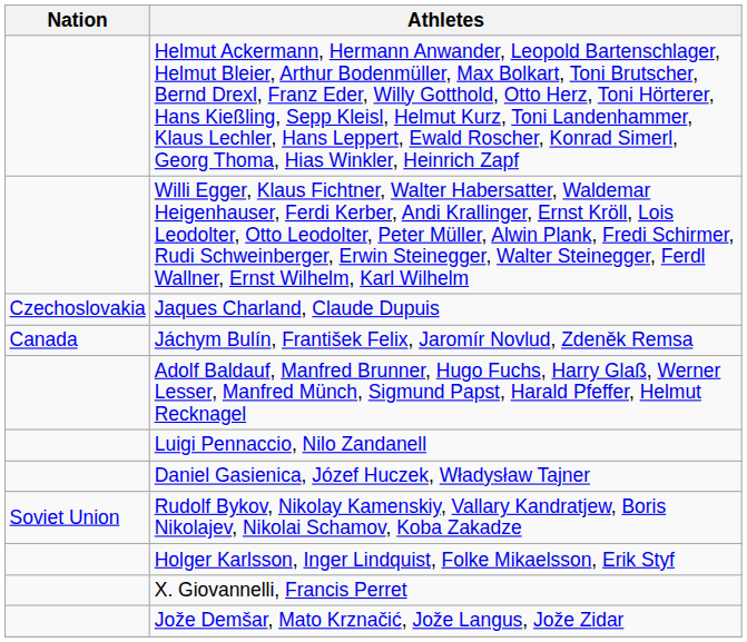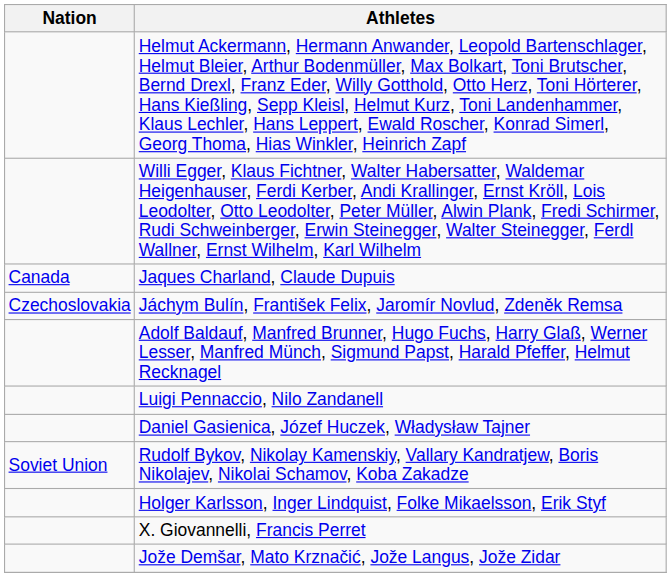 <table class="wikitable sortable">
 <tr>
 <th class="unsortable">Nation</th>
 <th class="unsortable">Athletes</th>
 </tr>
 <tr>
 <td></td>
 <td><a href='#'>Helmut Ackermann</a>, <a href='#'>Hermann Anwander</a>, <a href='#'>Leopold Bartenschlager</a>, <a href='#'>Helmut Bleier</a>, <a href='#'>Arthur Bodenmüller</a>, <a href='#'>Max Bolkart</a>, <a href='#'>Toni Brutscher</a>, <a href='#'>Bernd Drexl</a>, <a href='#'>Franz Eder</a>, <a href='#'>Willy Gotthold</a>, <a href='#'>Otto Herz</a>, <a href='#'>Toni Hörterer</a>, <a href='#'>Hans Kießling</a>, <a href='#'>Sepp Kleisl</a>, <a href='#'>Helmut Kurz</a>, <a href='#'>Toni Landenhammer</a>, <a href='#'>Klaus Lechler</a>, <a href='#'>Hans Leppert</a>, <a href='#'>Ewald Roscher</a>, <a href='#'>Konrad Simerl</a>, <a href='#'>Georg Thoma</a>, <a href='#'>Hias Winkler</a>, <a href='#'>Heinrich Zapf</a></td>
 </tr>
 <tr>
 <td></td>
 <td><a href='#'>Willi Egger</a>, <a href='#'>Klaus Fichtner</a>, <a href='#'>Walter Habersatter</a>, <a href='#'>Waldemar Heigenhauser</a>, <a href='#'>Ferdi Kerber</a>, <a href='#'>Andi Krallinger</a>, <a href='#'>Ernst Kröll</a>, <a href='#'>Lois Leodolter</a>, <a href='#'>Otto Leodolter</a>, <a href='#'>Peter Müller</a>, <a href='#'>Alwin Plank</a>, <a href='#'>Fredi Schirmer</a>, <a href='#'>Rudi Schweinberger</a>, <a href='#'>Erwin Steinegger</a>, <a href='#'>Walter Steinegger</a>, <a href='#'>Ferdl Wallner</a>, <a href='#'>Ernst Wilhelm</a>, <a href='#'>Karl Wilhelm</a></td>
 </tr>
 <tr>
-<td> <a href='#'>Czechoslovakia</a></td>
+<td> <a href='#'>Canada</a></td>
 <td><a href='#'>Jaques Charland</a>, <a href='#'>Claude Dupuis</a></td>
 </tr>
 <tr>
-<td> <a href='#'>Canada</a></td>
+<td> <a href='#'>Czechoslovakia</a></td>
 <td><a href='#'>Jáchym Bulín</a>, <a href='#'>František Felix</a>, <a href='#'>Jaromír Novlud</a>, <a href='#'>Zdeněk Remsa</a></td>
 </tr>
 <tr>
 <td></td>
 <td><a href='#'>Adolf Baldauf</a>, <a href='#'>Manfred Brunner</a>, <a href='#'>Hugo Fuchs</a>, <a href='#'>Harry Glaß</a>, <a href='#'>Werner Lesser</a>, <a href='#'>Manfred Münch</a>, <a href='#'>Sigmund Papst</a>, <a href='#'>Harald Pfeffer</a>, <a href='#'>Helmut Recknagel</a></td>
 </tr>
 <tr>
 <td></td>
 <td><a href='#'>Luigi Pennaccio</a>, <a href='#'>Nilo Zandanell</a></td>
 </tr>
 <tr>
 <td></td>
 <td><a href='#'>Daniel Gasienica</a>, <a href='#'>Józef Huczek</a>, <a href='#'>Władysław Tajner</a></td>
 </tr>
 <tr>
 <td> <a href='#'>Soviet Union</a></td>
 <td><a href='#'>Rudolf Bykov</a>, <a href='#'>Nikolay Kamenskiy</a>, <a href='#'>Vallary Kandratjew</a>, <a href='#'>Boris Nikolajev</a>, <a href='#'>Nikolai Schamov</a>, <a href='#'>Koba Zakadze</a></td>
 </tr>
 <tr>
 <td></td>
 <td><a href='#'>Holger Karlsson</a>, <a href='#'>Inger Lindquist</a>, <a href='#'>Folke Mikaelsson</a>, <a href='#'>Erik Styf</a></td>
 </tr>
 <tr>
 <td></td>
 <td>X. Giovannelli, <a href='#'>Francis Perret</a></td>
 </tr>
 <tr>
 <td></td>
 <td><a href='#'>Jože Demšar</a>, <a href='#'>Mato Krznačić</a>, <a href='#'>Jože Langus</a>, <a href='#'>Jože Zidar</a></td>
 </tr>
 <tr>
 </tr>
 </table>
